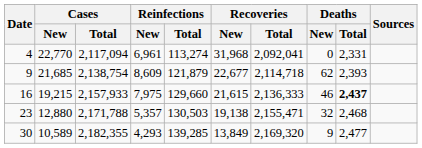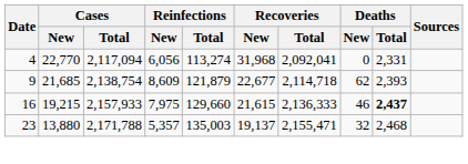 <table class="wikitable sortable mw-collapsible mw-collapsed sticky-header-multi sort-under" style="text-align:right;">
 <tr>
 <th rowspan=2>Date</th>
 <th colspan=2>Cases</th>
 <th colspan=2>Reinfections</th>
 <th colspan=2>Recoveries</th>
 <th colspan=2>Deaths</th>
 <th rowspan=2 class="unsortable">Sources</th>
 </tr>
 <tr>
 <th>New</th>
 <th>Total</th>
 <th>New</th>
 <th>Total</th>
 <th>New</th>
 <th>Total</th>
 <th>New</th>
 <th>Total</th>
 </tr>
 <tr>
 <td>4</td>
 <td>22,770</td>
 <td>2,117,094</td>
-<td>6,961</td>
+<td>6,056</td>
 <td>113,274</td>
 <td>31,968</td>
 <td>2,092,041</td>
 <td>0</td>
 <td>2,331</td>
 <td></td>
 </tr>
 <tr>
 <td>9</td>
 <td>21,685</td>
 <td>2,138,754</td>
 <td>8,609</td>
 <td>121,879</td>
 <td>22,677</td>
 <td>2,114,718</td>
 <td>62</td>
 <td>2,393</td>
 <td></td>
 </tr>
 <tr>
 <td>16</td>
 <td>19,215</td>
 <td>2,157,933</td>
 <td>7,975</td>
 <td>129,660</td>
 <td>21,615</td>
 <td>2,136,333</td>
 <td>46</td>
 <td><strong>2,437</strong></td>
 <td></td>
 </tr>
 <tr>
 <td>23</td>
-<td>12,880</td>
+<td>13,880</td>
 <td>2,171,788</td>
 <td>5,357</td>
-<td>130,503</td>
-<td>19,138</td>
+<td>135,003</td>
+<td>19,137</td>
 <td>2,155,471</td>
 <td>32</td>
 <td>2,468</td>
 <td></td>
 </tr>
-<tr>
-<td>30</td>
-<td>10,589</td>
-<td>2,182,355</td>
-<td>4,293</td>
-<td>139,285</td>
-<td>13,849</td>
-<td>2,169,320</td>
-<td>9</td>
-<td>2,477</td>
-<td></td>
-</tr>
 </table>
